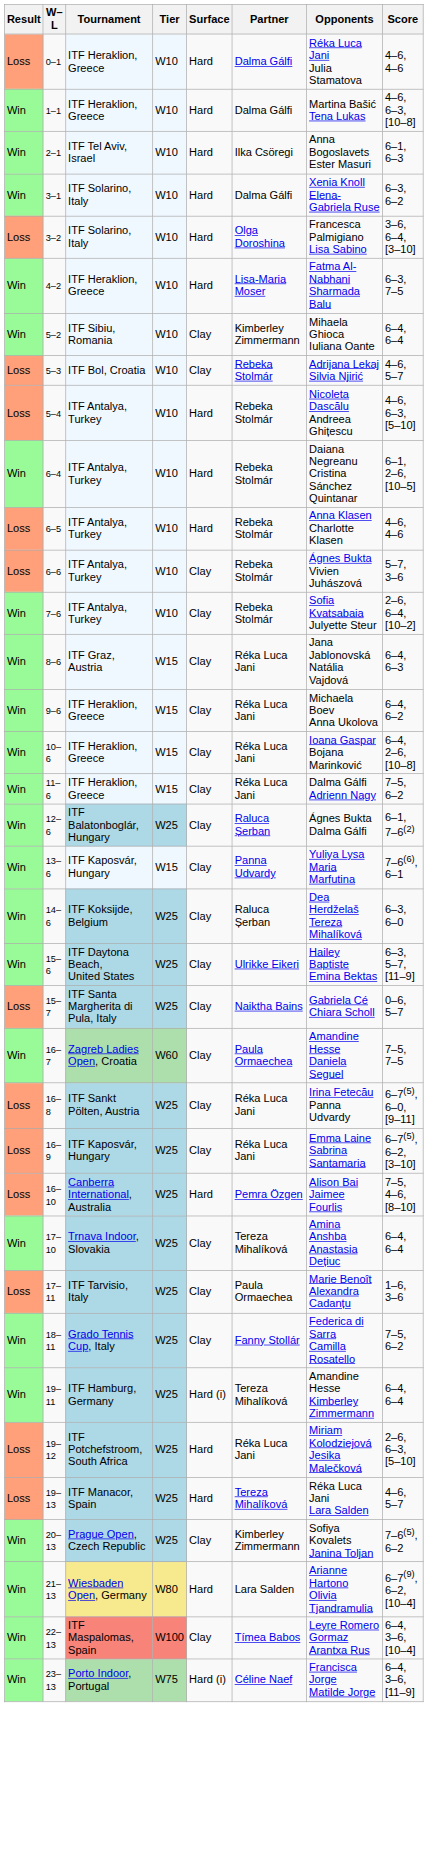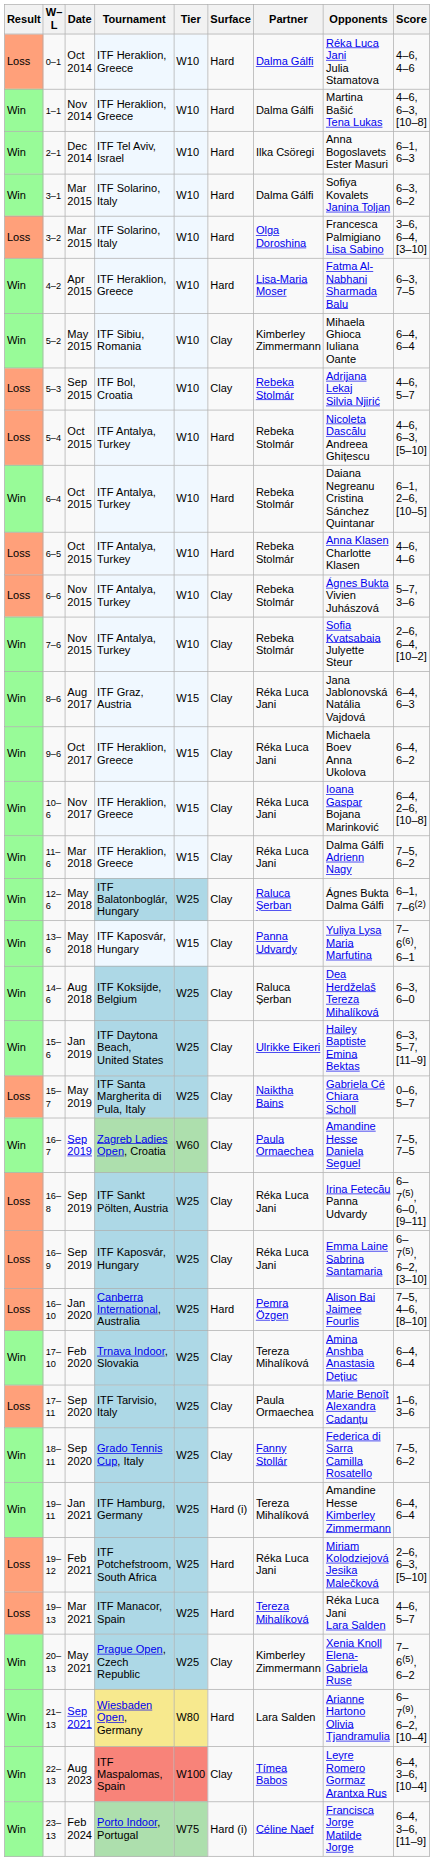 <table class="sortable wikitable">
 <tr>
 <th>Result</th>
 <th class="unsortable">W–L</th>
+<th>Date</th>
 <th>Tournament</th>
 <th>Tier</th>
 <th>Surface</th>
 <th>Partner</th>
 <th>Opponents</th>
 <th class="unsortable">Score</th>
 </tr>
 <tr>
 <td style="background:#ffa07a;">Loss</td>
 <td><small>0–1</small></td>
+<td>Oct 2014</td>
 <td style="background:#f0f8ff;">ITF Heraklion, Greece</td>
 <td style="background:#f0f8ff;">W10</td>
 <td>Hard</td>
 <td> <a href='#'>Dalma Gálfi</a></td>
 <td> <a href='#'>Réka Luca Jani</a> <br>  Julia Stamatova</td>
 <td>4–6, 4–6</td>
 </tr>
 <tr>
 <td style="background:#98fb98;">Win</td>
 <td><small>1–1</small></td>
+<td>Nov 2014</td>
 <td style="background:#f0f8ff;">ITF Heraklion, Greece</td>
 <td style="background:#f0f8ff;">W10</td>
 <td>Hard</td>
 <td> Dalma Gálfi</td>
 <td> Martina Bašić <br>  <a href='#'>Tena Lukas</a></td>
 <td>4–6, 6–3, [10–8]</td>
 </tr>
 <tr>
 <td style="background:#98fb98;">Win</td>
 <td><small>2–1</small></td>
+<td>Dec 2014</td>
 <td style="background:#f0f8ff;">ITF Tel Aviv, Israel</td>
 <td style="background:#f0f8ff;">W10</td>
 <td>Hard</td>
 <td> Ilka Csöregi</td>
 <td> Anna Bogoslavets <br>  Ester Masuri</td>
 <td>6–1, 6–3</td>
 </tr>
 <tr>
 <td style="background:#98fb98;">Win</td>
 <td><small>3–1</small></td>
+<td>Mar 2015</td>
 <td style="background:#f0f8ff;">ITF Solarino, Italy</td>
 <td style="background:#f0f8ff;">W10</td>
 <td>Hard</td>
 <td> Dalma Gálfi</td>
-<td> <a href='#'>Xenia Knoll</a> <br>  <a href='#'>Elena-Gabriela Ruse</a></td>
+<td> Sofiya Kovalets <br>  <a href='#'>Janina Toljan</a></td>
 <td>6–3, 6–2</td>
 </tr>
 <tr>
 <td style="background:#ffa07a;">Loss</td>
 <td><small>3–2</small></td>
+<td>Mar 2015</td>
 <td style="background:#f0f8ff;">ITF Solarino, Italy</td>
 <td style="background:#f0f8ff;">W10</td>
 <td>Hard</td>
 <td> <a href='#'>Olga Doroshina</a></td>
 <td> Francesca Palmigiano <br>  <a href='#'>Lisa Sabino</a></td>
 <td>3–6, 6–4, [3–10]</td>
 </tr>
 <tr>
 <td style="background:#98fb98;">Win</td>
 <td><small>4–2</small></td>
+<td>Apr 2015</td>
 <td style="background:#f0f8ff;">ITF Heraklion, Greece</td>
 <td style="background:#f0f8ff;">W10</td>
 <td>Hard</td>
 <td> <a href='#'>Lisa-Maria Moser</a></td>
 <td> <a href='#'>Fatma Al-Nabhani</a> <br>  <a href='#'>Sharmada Balu</a></td>
 <td>6–3, 7–5</td>
 </tr>
 <tr>
 <td style="background:#98fb98;">Win</td>
 <td><small>5–2</small></td>
+<td>May 2015</td>
 <td style="background:#f0f8ff;">ITF Sibiu, Romania</td>
 <td style="background:#f0f8ff;">W10</td>
 <td>Clay</td>
 <td> Kimberley Zimmermann</td>
 <td> Mihaela Ghioca <br>  Iuliana Oante</td>
 <td>6–4, 6–4</td>
 </tr>
 <tr>
 <td style="background:#ffa07a;">Loss</td>
 <td><small>5–3</small></td>
+<td>Sep 2015</td>
 <td style="background:#f0f8ff;">ITF Bol, Croatia</td>
 <td style="background:#f0f8ff;">W10</td>
 <td>Clay</td>
 <td> <a href='#'>Rebeka Stolmár</a></td>
 <td> <a href='#'>Adrijana Lekaj</a> <br>  <a href='#'>Silvia Njirić</a></td>
 <td>4–6, 5–7</td>
 </tr>
 <tr>
 <td style="background:#ffa07a;">Loss</td>
 <td><small>5–4</small></td>
+<td>Oct 2015</td>
 <td style="background:#f0f8ff;">ITF Antalya, Turkey</td>
 <td style="background:#f0f8ff;">W10</td>
 <td>Hard</td>
 <td> Rebeka Stolmár</td>
 <td> <a href='#'>Nicoleta Dascălu</a> <br>  Andreea Ghițescu</td>
 <td>4–6, 6–3, [5–10]</td>
 </tr>
 <tr>
 <td style="background:#98fb98;">Win</td>
 <td><small>6–4</small></td>
+<td>Oct 2015</td>
 <td style="background:#f0f8ff;">ITF Antalya, Turkey</td>
 <td style="background:#f0f8ff;">W10</td>
 <td>Hard</td>
 <td> Rebeka Stolmár</td>
 <td> Daiana Negreanu <br>  Cristina Sánchez Quintanar</td>
 <td>6–1, 2–6, [10–5]</td>
 </tr>
 <tr>
 <td style="background:#ffa07a;">Loss</td>
 <td><small>6–5</small></td>
+<td>Oct 2015</td>
 <td style="background:#f0f8ff;">ITF Antalya, Turkey</td>
 <td style="background:#f0f8ff;">W10</td>
 <td>Hard</td>
 <td> Rebeka Stolmár</td>
 <td> <a href='#'>Anna Klasen</a> <br>  Charlotte Klasen</td>
 <td>4–6, 4–6</td>
 </tr>
 <tr>
 <td style="background:#ffa07a;">Loss</td>
 <td><small>6–6</small></td>
+<td>Nov 2015</td>
 <td style="background:#f0f8ff;">ITF Antalya, Turkey</td>
 <td style="background:#f0f8ff;">W10</td>
 <td>Clay</td>
 <td> Rebeka Stolmár</td>
 <td> <a href='#'>Ágnes Bukta</a> <br>  Vivien Juhászová</td>
 <td>5–7, 3–6</td>
 </tr>
 <tr>
 <td style="background:#98fb98;">Win</td>
 <td><small>7–6</small></td>
+<td>Nov 2015</td>
 <td style="background:#f0f8ff;">ITF Antalya, Turkey</td>
 <td style="background:#f0f8ff;">W10</td>
 <td>Clay</td>
 <td> Rebeka Stolmár</td>
 <td> <a href='#'>Sofia Kvatsabaia</a> <br>  Julyette Steur</td>
 <td>2–6, 6–4, [10–2]</td>
 </tr>
 <tr>
 <td style="background:#98fb98;">Win</td>
 <td><small>8–6</small></td>
+<td>Aug 2017</td>
 <td style="background:#f0f8ff;">ITF Graz, Austria</td>
 <td style="background:#f0f8ff;">W15</td>
 <td>Clay</td>
 <td> Réka Luca Jani</td>
 <td> Jana Jablonovská <br>  Natália Vajdová</td>
 <td>6–4, 6–3</td>
 </tr>
 <tr>
 <td style="background:#98fb98;">Win</td>
 <td><small>9–6</small></td>
+<td>Oct 2017</td>
 <td style="background:#f0f8ff;">ITF Heraklion, Greece</td>
 <td style="background:#f0f8ff;">W15</td>
 <td>Clay</td>
 <td> Réka Luca Jani</td>
 <td> Michaela Boev <br>  Anna Ukolova</td>
 <td>6–4, 6–2</td>
 </tr>
 <tr>
 <td style="background:#98fb98;">Win</td>
 <td><small>10–6</small></td>
+<td>Nov 2017</td>
 <td style="background:#f0f8ff;">ITF Heraklion, Greece</td>
 <td style="background:#f0f8ff;">W15</td>
 <td>Clay</td>
 <td> Réka Luca Jani</td>
 <td> <a href='#'>Ioana Gaspar</a> <br>  Bojana Marinković</td>
 <td>6–4, 2–6, [10–8]</td>
 </tr>
 <tr>
 <td style="background:#98fb98;">Win</td>
 <td><small>11–6</small></td>
+<td>Mar 2018</td>
 <td style="background:#f0f8ff;">ITF Heraklion, Greece</td>
 <td style="background:#f0f8ff;">W15</td>
 <td>Clay</td>
 <td> Réka Luca Jani</td>
 <td> Dalma Gálfi <br>  <a href='#'>Adrienn Nagy</a></td>
 <td>7–5, 6–2</td>
 </tr>
 <tr>
 <td style="background:#98fb98;">Win</td>
 <td><small>12–6</small></td>
+<td>May 2018</td>
 <td style="background:lightblue;">ITF Balatonboglár, Hungary</td>
 <td style="background:lightblue;">W25</td>
 <td>Clay</td>
 <td> <a href='#'>Raluca Șerban</a></td>
 <td> Ágnes Bukta <br>  Dalma Gálfi</td>
 <td>6–1, 7–6<sup>(2)</sup></td>
 </tr>
 <tr>
 <td style="background:#98fb98;">Win</td>
 <td><small>13–6</small></td>
+<td>May 2018</td>
 <td style="background:#f0f8ff;">ITF Kaposvár, Hungary</td>
 <td style="background:#f0f8ff;">W15</td>
 <td>Clay</td>
 <td> <a href='#'>Panna Udvardy</a></td>
 <td> <a href='#'>Yuliya Lysa</a> <br>  <a href='#'>Maria Marfutina</a></td>
 <td>7–6<sup>(6)</sup>, 6–1</td>
 </tr>
 <tr>
 <td style="background:#98fb98;">Win</td>
 <td><small>14–6</small></td>
+<td>Aug 2018</td>
 <td style="background:lightblue;">ITF Koksijde, Belgium</td>
 <td style="background:lightblue;">W25</td>
 <td>Clay</td>
 <td> Raluca Șerban</td>
 <td> <a href='#'>Dea Herdželaš</a> <br>  <a href='#'>Tereza Mihalíková</a></td>
 <td>6–3, 6–0</td>
 </tr>
 <tr>
 <td style="background:#98fb98;">Win</td>
 <td><small>15–6</small></td>
+<td>Jan 2019</td>
 <td style="background:lightblue;">ITF Daytona Beach, <br>United States</td>
 <td style="background:lightblue;">W25</td>
 <td>Clay</td>
 <td> <a href='#'>Ulrikke Eikeri</a></td>
 <td> <a href='#'>Hailey Baptiste</a> <br>  <a href='#'>Emina Bektas</a></td>
 <td>6–3, 5–7, [11–9]</td>
 </tr>
 <tr>
 <td style="background:#ffa07a;">Loss</td>
 <td><small>15–7</small></td>
+<td>May 2019</td>
 <td style="background:lightblue;">ITF Santa Margherita di Pula, Italy</td>
 <td style="background:lightblue;">W25</td>
 <td>Clay</td>
 <td> <a href='#'>Naiktha Bains</a></td>
 <td> <a href='#'>Gabriela Cé</a> <br>  <a href='#'>Chiara Scholl</a></td>
 <td>0–6, 5–7</td>
 </tr>
 <tr>
 <td style="background:#98fb98;">Win</td>
 <td><small>16–7</small></td>
+<td><a href='#'>Sep 2019</a></td>
 <td style="background:#addfad"><a href='#'>Zagreb Ladies Open</a>, Croatia</td>
 <td style="background:#addfad">W60</td>
 <td>Clay</td>
 <td> <a href='#'>Paula Ormaechea</a></td>
 <td> <a href='#'>Amandine Hesse</a> <br>  <a href='#'>Daniela Seguel</a></td>
 <td>7–5, 7–5</td>
 </tr>
 <tr>
 <td style="background:#ffa07a;">Loss</td>
 <td><small>16–8</small></td>
+<td>Sep 2019</td>
 <td style="background:lightblue;">ITF Sankt Pölten, Austria</td>
 <td style="background:lightblue;">W25</td>
 <td>Clay</td>
 <td> Réka Luca Jani</td>
 <td> <a href='#'>Irina Fetecău</a> <br>  Panna Udvardy</td>
 <td>6–7<sup>(5)</sup>, 6–0, [9–11]</td>
 </tr>
 <tr>
 <td style="background:#ffa07a;">Loss</td>
 <td><small>16–9</small></td>
+<td>Sep 2019</td>
 <td style="background:lightblue;">ITF Kaposvár, Hungary</td>
 <td style="background:lightblue;">W25</td>
 <td>Clay</td>
 <td> Réka Luca Jani</td>
 <td> <a href='#'>Emma Laine</a> <br>  <a href='#'>Sabrina Santamaria</a></td>
 <td>6–7<sup>(5)</sup>, 6–2, [3–10]</td>
 </tr>
 <tr>
 <td bgcolor=ffa07a>Loss</td>
 <td><small>16–10</small></td>
+<td>Jan 2020</td>
 <td style="background:lightblue;"><a href='#'>Canberra International</a>, Australia</td>
 <td style="background:lightblue;">W25</td>
 <td>Hard</td>
 <td> <a href='#'>Pemra Özgen</a></td>
 <td> <a href='#'>Alison Bai</a> <br>  <a href='#'>Jaimee Fourlis</a></td>
 <td>7–5, 4–6, [8–10]</td>
 </tr>
 <tr>
 <td style="background:#98fb98;">Win</td>
 <td><small>17–10</small></td>
+<td>Feb 2020</td>
 <td style="background:lightblue;"><a href='#'>Trnava Indoor</a>, Slovakia</td>
 <td style="background:lightblue;">W25</td>
 <td>Clay</td>
 <td> Tereza Mihalíková</td>
 <td> <a href='#'>Amina Anshba</a> <br>  <a href='#'>Anastasia Dețiuc</a></td>
 <td>6–4, 6–4</td>
 </tr>
 <tr>
 <td style="background:#ffa07a;">Loss</td>
 <td><small>17–11</small></td>
+<td>Sep 2020</td>
 <td style="background:lightblue;">ITF Tarvisio, Italy</td>
 <td style="background:lightblue;">W25</td>
 <td>Clay</td>
 <td> Paula Ormaechea</td>
 <td> <a href='#'>Marie Benoît</a> <br>  <a href='#'>Alexandra Cadanțu</a></td>
 <td>1–6, 3–6</td>
 </tr>
 <tr>
 <td style="background:#98fb98;">Win</td>
 <td><small>18–11</small></td>
+<td>Sep 2020</td>
 <td style="background:lightblue;"><a href='#'>Grado Tennis Cup</a>, Italy</td>
 <td style="background:lightblue;">W25</td>
 <td>Clay</td>
 <td> <a href='#'>Fanny Stollár</a></td>
 <td> <a href='#'>Federica di Sarra</a> <br>  <a href='#'>Camilla Rosatello</a></td>
 <td>7–5, 6–2</td>
 </tr>
 <tr>
 <td style="background:#98fb98;">Win</td>
 <td><small>19–11</small></td>
+<td>Jan 2021</td>
 <td style="background:lightblue;">ITF Hamburg, Germany</td>
 <td style="background:lightblue;">W25</td>
 <td>Hard (i)</td>
 <td> Tereza Mihalíková</td>
 <td> Amandine Hesse <br>  <a href='#'>Kimberley Zimmermann</a></td>
 <td>6–4, 6–4</td>
 </tr>
 <tr>
 <td style="background:#ffa07a;">Loss</td>
 <td><small>19–12</small></td>
+<td>Feb 2021</td>
 <td style="background:lightblue;">ITF Potchefstroom, <br>South Africa</td>
 <td style="background:lightblue;">W25</td>
 <td>Hard</td>
 <td> Réka Luca Jani</td>
 <td> <a href='#'>Miriam Kolodziejová</a> <br>  <a href='#'>Jesika Malečková</a></td>
 <td>2–6, 6–3, [5–10]</td>
 </tr>
 <tr>
 <td style="background:#ffa07a;">Loss</td>
 <td><small>19–13</small></td>
+<td>Mar 2021</td>
 <td style="background:lightblue;">ITF Manacor, Spain</td>
 <td style="background:lightblue;">W25</td>
 <td>Hard</td>
 <td> <a href='#'>Tereza Mihalíková</a></td>
 <td> Réka Luca Jani <br>  <a href='#'>Lara Salden</a></td>
 <td>4–6, 5–7</td>
 </tr>
 <tr>
 <td style="background:#98fb98;">Win</td>
 <td><small>20–13</small></td>
+<td>May 2021</td>
 <td style="background:lightblue;"><a href='#'>Prague Open</a>, <br>Czech Republic</td>
 <td style="background:lightblue;">W25</td>
 <td>Clay</td>
 <td> Kimberley Zimmermann</td>
-<td> Sofiya Kovalets <br>  <a href='#'>Janina Toljan</a></td>
+<td> <a href='#'>Xenia Knoll</a> <br>  <a href='#'>Elena-Gabriela Ruse</a></td>
 <td>7–6<sup>(5)</sup>, 6–2</td>
 </tr>
 <tr>
 <td style="background:#98fb98;">Win</td>
 <td><small>21–13</small></td>
+<td><a href='#'>Sep 2021</a></td>
 <td style="background:#f7e98e;"><a href='#'>Wiesbaden Open</a>, Germany</td>
 <td style="background:#f7e98e;">W80</td>
 <td>Hard</td>
 <td> Lara Salden</td>
 <td> <a href='#'>Arianne Hartono</a> <br>  <a href='#'>Olivia Tjandramulia</a></td>
 <td>6–7<sup>(9)</sup>, 6–2, [10–4]</td>
 </tr>
 <tr>
 <td style="background:#98FB98;">Win</td>
 <td><small>22–13</small></td>
+<td>Aug 2023</td>
 <td style="background:#f88379;">ITF Maspalomas, Spain</td>
 <td style="background:#f88379;">W100</td>
 <td>Clay</td>
 <td> <a href='#'>Tímea Babos</a></td>
 <td> <a href='#'>Leyre Romero Gormaz</a> <br>  <a href='#'>Arantxa Rus</a></td>
 <td>6–4, 3–6, [10–4]</td>
 </tr>
 <tr>
 <td style="background:#98fb98;">Win</td>
 <td><small>23–13</small></td>
+<td>Feb 2024</td>
 <td style="background:#addfad"><a href='#'>Porto Indoor</a>, Portugal</td>
 <td style="background:#addfad">W75</td>
 <td>Hard (i)</td>
 <td> <a href='#'>Céline Naef</a></td>
 <td> <a href='#'>Francisca Jorge</a> <br>  <a href='#'>Matilde Jorge</a></td>
 <td>6–4, 3–6, [11–9]</td>
 </tr>
 </table>
